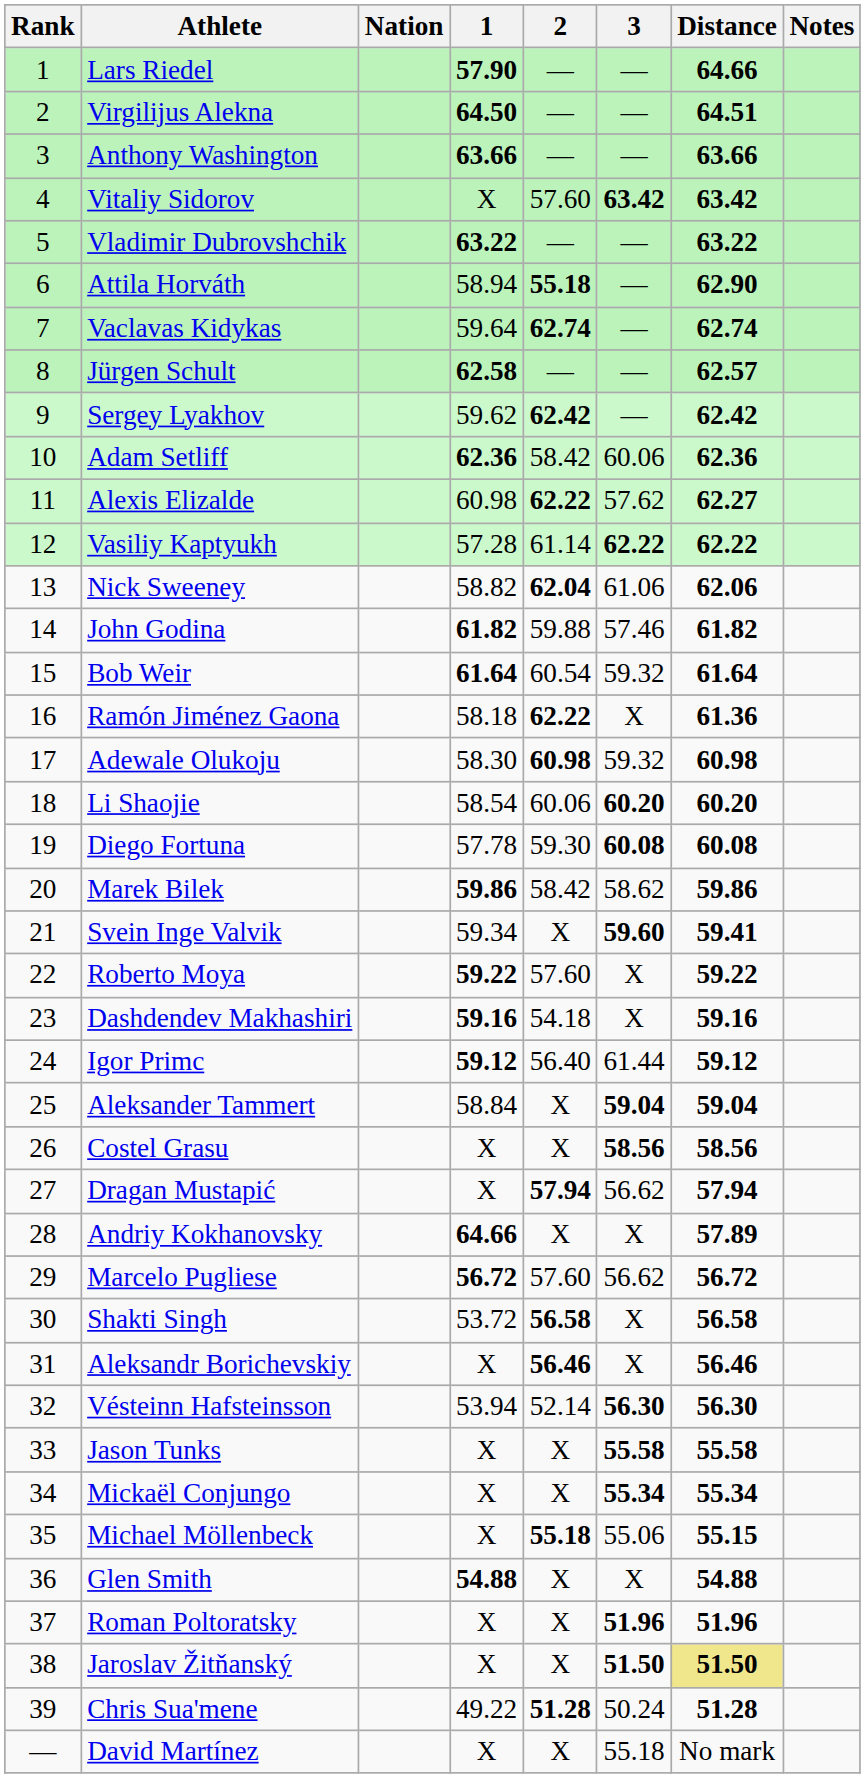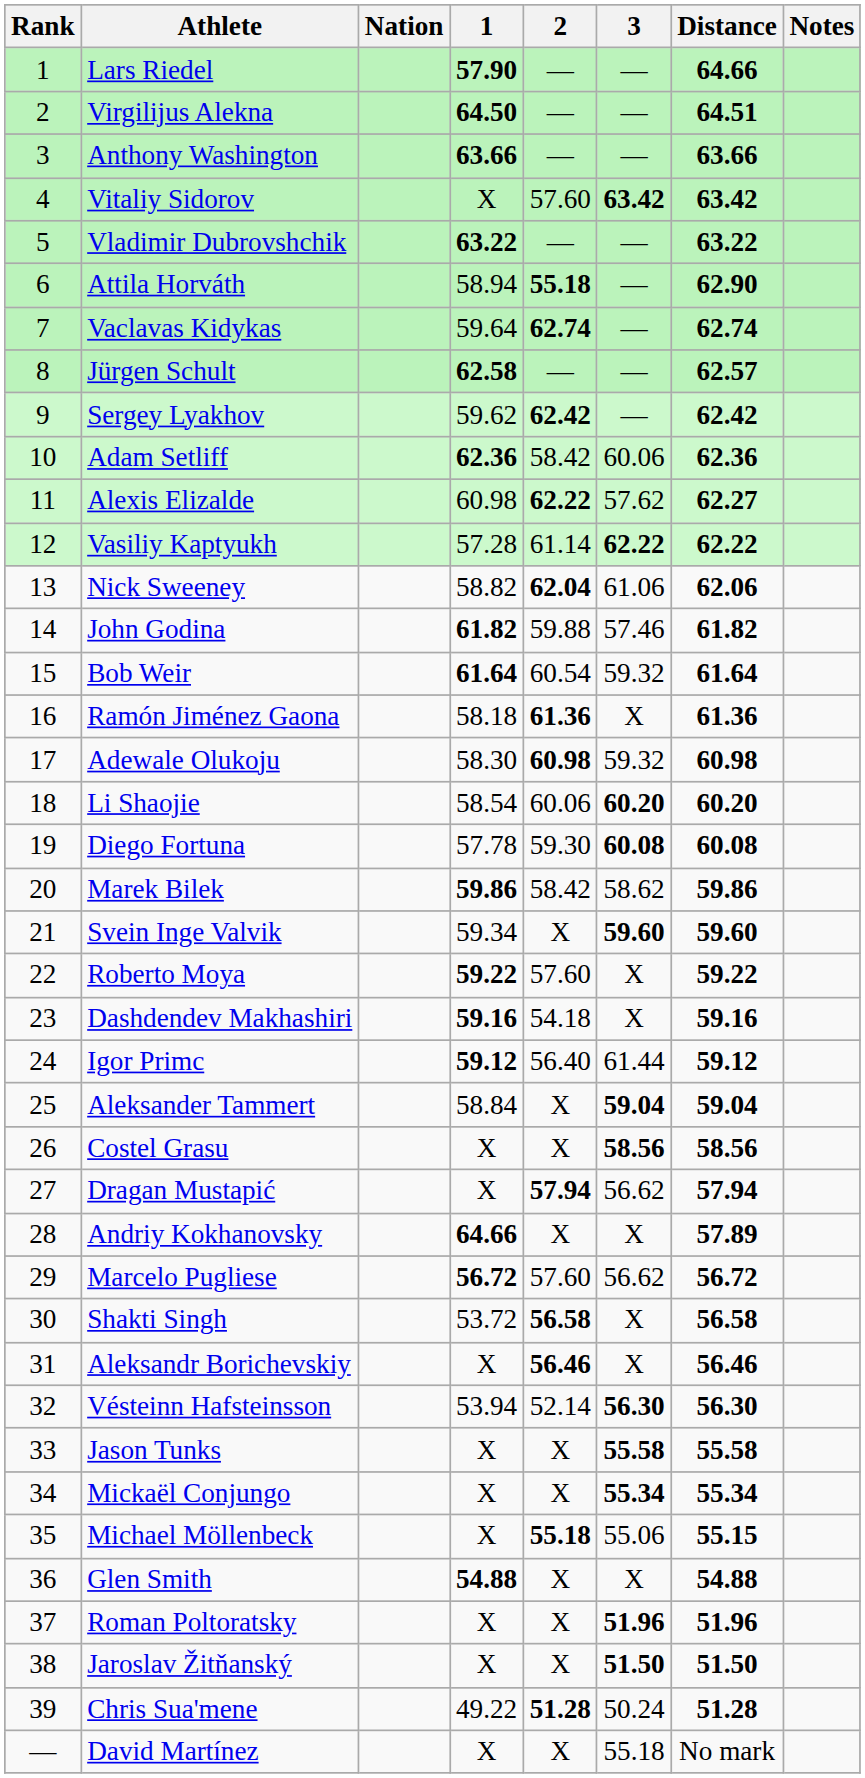 <table class="wikitable sortable" style="text-align:center">
 <tr>
 <th>Rank</th>
 <th>Athlete</th>
 <th>Nation</th>
 <th>1</th>
 <th>2</th>
 <th>3</th>
 <th>Distance</th>
 <th>Notes</th>
 </tr>
 <tr bgcolor=bbf3bb>
 <td>1</td>
 <td align=left><a href='#'>Lars Riedel</a></td>
 <td align=left></td>
 <td><strong>57.90</strong></td>
 <td data-sort-value=1.00>—</td>
 <td data-sort-value=1.00>—</td>
 <td><strong>64.66</strong></td>
 <td></td>
 </tr>
 <tr bgcolor=bbf3bb>
 <td>2</td>
 <td align=left><a href='#'>Virgilijus Alekna</a></td>
 <td align=left></td>
 <td><strong>64.50</strong></td>
 <td data-sort-value=1.00>—</td>
 <td data-sort-value=1.00>—</td>
 <td><strong>64.51</strong></td>
 <td></td>
 </tr>
 <tr bgcolor=bbf3bb>
 <td>3</td>
 <td align=left><a href='#'>Anthony Washington</a></td>
 <td align=left></td>
 <td><strong>63.66</strong></td>
 <td data-sort-value=1.00>—</td>
 <td data-sort-value=1.00>—</td>
 <td><strong>63.66</strong></td>
 <td></td>
 </tr>
 <tr bgcolor=bbf3bb>
 <td>4</td>
 <td align=left><a href='#'>Vitaliy Sidorov</a></td>
 <td align=left></td>
 <td data-sort-value=1.00>X</td>
 <td>57.60</td>
 <td><strong>63.42</strong></td>
 <td><strong>63.42</strong></td>
 <td></td>
 </tr>
 <tr bgcolor=bbf3bb>
 <td>5</td>
 <td align=left><a href='#'>Vladimir Dubrovshchik</a></td>
 <td align=left></td>
 <td><strong>63.22</strong></td>
 <td data-sort-value=1.00>—</td>
 <td data-sort-value=1.00>—</td>
 <td><strong>63.22</strong></td>
 <td></td>
 </tr>
 <tr bgcolor=bbf3bb>
 <td>6</td>
 <td align=left><a href='#'>Attila Horváth</a></td>
 <td align=left></td>
 <td>58.94</td>
 <td><strong>55.18</strong></td>
 <td data-sort-value=1.00>—</td>
 <td><strong>62.90</strong></td>
 <td></td>
 </tr>
 <tr bgcolor=bbf3bb>
 <td>7</td>
 <td align=left><a href='#'>Vaclavas Kidykas</a></td>
 <td align=left></td>
 <td>59.64</td>
 <td><strong>62.74</strong></td>
 <td data-sort-value=1.00>—</td>
 <td><strong>62.74</strong></td>
 <td></td>
 </tr>
 <tr bgcolor=bbf3bb>
 <td>8</td>
 <td align=left><a href='#'>Jürgen Schult</a></td>
 <td align=left></td>
 <td><strong>62.58</strong></td>
 <td data-sort-value=1.00>—</td>
 <td data-sort-value=1.00>—</td>
 <td><strong>62.57</strong></td>
 <td></td>
 </tr>
 <tr bgcolor=ccf9cc>
 <td>9</td>
 <td align=left><a href='#'>Sergey Lyakhov</a></td>
 <td align=left></td>
 <td>59.62</td>
 <td><strong>62.42</strong></td>
 <td data-sort-value=1.00>—</td>
 <td><strong>62.42</strong></td>
 <td></td>
 </tr>
 <tr bgcolor=ccf9cc>
 <td>10</td>
 <td align=left><a href='#'>Adam Setliff</a></td>
 <td align=left></td>
 <td><strong>62.36</strong></td>
 <td>58.42</td>
 <td>60.06</td>
 <td><strong>62.36</strong></td>
 <td></td>
 </tr>
 <tr bgcolor=ccf9cc>
 <td>11</td>
 <td align=left><a href='#'>Alexis Elizalde</a></td>
 <td align=left></td>
 <td>60.98</td>
 <td><strong>62.22</strong></td>
 <td>57.62</td>
 <td><strong>62.27</strong></td>
 <td></td>
 </tr>
 <tr bgcolor=ccf9cc>
 <td>12</td>
 <td align=left><a href='#'>Vasiliy Kaptyukh</a></td>
 <td align=left></td>
 <td>57.28</td>
 <td>61.14</td>
 <td><strong>62.22</strong></td>
 <td><strong>62.22</strong></td>
 <td></td>
 </tr>
 <tr>
 <td>13</td>
 <td align=left><a href='#'>Nick Sweeney</a></td>
 <td align=left></td>
 <td>58.82</td>
 <td><strong>62.04</strong></td>
 <td>61.06</td>
 <td><strong>62.06</strong></td>
 <td></td>
 </tr>
 <tr>
 <td>14</td>
 <td align=left><a href='#'>John Godina</a></td>
 <td align=left></td>
 <td><strong>61.82</strong></td>
 <td>59.88</td>
 <td>57.46</td>
 <td><strong>61.82</strong></td>
 <td></td>
 </tr>
 <tr>
 <td>15</td>
 <td align=left><a href='#'>Bob Weir</a></td>
 <td align=left></td>
 <td><strong>61.64</strong></td>
 <td>60.54</td>
 <td>59.32</td>
 <td><strong>61.64</strong></td>
 <td></td>
 </tr>
 <tr>
 <td>16</td>
 <td align=left><a href='#'>Ramón Jiménez Gaona</a></td>
 <td align=left></td>
 <td>58.18</td>
-<td><strong>62.22</strong></td>
+<td><strong>61.36</strong></td>
 <td data-sort-value=1.00>X</td>
 <td><strong>61.36</strong></td>
 <td></td>
 </tr>
 <tr>
 <td>17</td>
 <td align=left><a href='#'>Adewale Olukoju</a></td>
 <td align=left></td>
 <td>58.30</td>
 <td><strong>60.98</strong></td>
 <td>59.32</td>
 <td><strong>60.98</strong></td>
 <td></td>
 </tr>
 <tr>
 <td>18</td>
 <td align=left><a href='#'>Li Shaojie</a></td>
 <td align=left></td>
 <td>58.54</td>
 <td>60.06</td>
 <td><strong>60.20</strong></td>
 <td><strong>60.20</strong></td>
 <td></td>
 </tr>
 <tr>
 <td>19</td>
 <td align=left><a href='#'>Diego Fortuna</a></td>
 <td align=left></td>
 <td>57.78</td>
 <td>59.30</td>
 <td><strong>60.08</strong></td>
 <td><strong>60.08</strong></td>
 <td></td>
 </tr>
 <tr>
 <td>20</td>
 <td align=left><a href='#'>Marek Bilek</a></td>
 <td align=left></td>
 <td><strong>59.86</strong></td>
 <td>58.42</td>
 <td>58.62</td>
 <td><strong>59.86</strong></td>
 <td></td>
 </tr>
 <tr>
 <td>21</td>
 <td align=left><a href='#'>Svein Inge Valvik</a></td>
 <td align=left></td>
 <td>59.34</td>
 <td data-sort-value=1.00>X</td>
 <td><strong>59.60</strong></td>
-<td><strong>59.41</strong></td>
+<td><strong>59.60</strong></td>
 <td></td>
 </tr>
 <tr>
 <td>22</td>
 <td align=left><a href='#'>Roberto Moya</a></td>
 <td align=left></td>
 <td><strong>59.22</strong></td>
 <td>57.60</td>
 <td data-sort-value=1.00>X</td>
 <td><strong>59.22</strong></td>
 <td></td>
 </tr>
 <tr>
 <td>23</td>
 <td align=left><a href='#'>Dashdendev Makhashiri</a></td>
 <td align=left></td>
 <td><strong>59.16</strong></td>
 <td>54.18</td>
 <td data-sort-value=1.00>X</td>
 <td><strong>59.16</strong></td>
 <td></td>
 </tr>
 <tr>
 <td>24</td>
 <td align=left><a href='#'>Igor Primc</a></td>
 <td align=left></td>
 <td><strong>59.12</strong></td>
 <td>56.40</td>
 <td>61.44</td>
 <td><strong>59.12</strong></td>
 <td></td>
 </tr>
 <tr>
 <td>25</td>
 <td align=left><a href='#'>Aleksander Tammert</a></td>
 <td align=left></td>
 <td>58.84</td>
 <td data-sort-value=1.00>X</td>
 <td><strong>59.04</strong></td>
 <td><strong>59.04</strong></td>
 <td></td>
 </tr>
 <tr>
 <td>26</td>
 <td align=left><a href='#'>Costel Grasu</a></td>
 <td align=left></td>
 <td data-sort-value=1.00>X</td>
 <td data-sort-value=1.00>X</td>
 <td><strong>58.56</strong></td>
 <td><strong>58.56</strong></td>
 <td></td>
 </tr>
 <tr>
 <td>27</td>
 <td align=left><a href='#'>Dragan Mustapić</a></td>
 <td align=left></td>
 <td data-sort-value=1.00>X</td>
 <td><strong>57.94</strong></td>
 <td>56.62</td>
 <td><strong>57.94</strong></td>
 <td></td>
 </tr>
 <tr>
 <td>28</td>
 <td align=left><a href='#'>Andriy Kokhanovsky</a></td>
 <td align=left></td>
 <td><strong>64.66</strong></td>
 <td data-sort-value=1.00>X</td>
 <td data-sort-value=1.00>X</td>
 <td><strong>57.89</strong></td>
 <td></td>
 </tr>
 <tr>
 <td>29</td>
 <td align=left><a href='#'>Marcelo Pugliese</a></td>
 <td align=left></td>
 <td><strong>56.72</strong></td>
 <td>57.60</td>
 <td>56.62</td>
 <td><strong>56.72</strong></td>
 <td></td>
 </tr>
 <tr>
 <td>30</td>
 <td align=left><a href='#'>Shakti Singh</a></td>
 <td align=left></td>
 <td>53.72</td>
 <td><strong>56.58</strong></td>
 <td data-sort-value=1.00>X</td>
 <td><strong>56.58</strong></td>
 <td></td>
 </tr>
 <tr>
 <td>31</td>
 <td align=left><a href='#'>Aleksandr Borichevskiy</a></td>
 <td align=left></td>
 <td data-sort-value=1.00>X</td>
 <td><strong>56.46</strong></td>
 <td data-sort-value=1.00>X</td>
 <td><strong>56.46</strong></td>
 <td></td>
 </tr>
 <tr>
 <td>32</td>
 <td align=left><a href='#'>Vésteinn Hafsteinsson</a></td>
 <td align=left></td>
 <td>53.94</td>
 <td>52.14</td>
 <td><strong>56.30</strong></td>
 <td><strong>56.30</strong></td>
 <td></td>
 </tr>
 <tr>
 <td>33</td>
 <td align=left><a href='#'>Jason Tunks</a></td>
 <td align=left></td>
 <td data-sort-value=1.00>X</td>
 <td data-sort-value=1.00>X</td>
 <td><strong>55.58</strong></td>
 <td><strong>55.58</strong></td>
 <td></td>
 </tr>
 <tr>
 <td>34</td>
 <td align=left><a href='#'>Mickaël Conjungo</a></td>
 <td align=left></td>
 <td data-sort-value=1.00>X</td>
 <td data-sort-value=1.00>X</td>
 <td><strong>55.34</strong></td>
 <td><strong>55.34</strong></td>
 <td></td>
 </tr>
 <tr>
 <td>35</td>
 <td align=left><a href='#'>Michael Möllenbeck</a></td>
 <td align=left></td>
 <td data-sort-value=1.00>X</td>
 <td><strong>55.18</strong></td>
 <td>55.06</td>
 <td><strong>55.15</strong></td>
 <td></td>
 </tr>
 <tr>
 <td>36</td>
 <td align=left><a href='#'>Glen Smith</a></td>
 <td align=left></td>
 <td><strong>54.88</strong></td>
 <td data-sort-value=1.00>X</td>
 <td data-sort-value=1.00>X</td>
 <td><strong>54.88</strong></td>
 <td></td>
 </tr>
 <tr>
 <td>37</td>
 <td align=left><a href='#'>Roman Poltoratsky</a></td>
 <td align=left></td>
 <td data-sort-value=1.00>X</td>
 <td data-sort-value=1.00>X</td>
 <td><strong>51.96</strong></td>
 <td><strong>51.96</strong></td>
 <td></td>
 </tr>
 <tr>
 <td>38</td>
 <td align=left><a href='#'>Jaroslav Žitňanský</a></td>
 <td align=left></td>
 <td data-sort-value=1.00>X</td>
 <td data-sort-value=1.00>X</td>
 <td><strong>51.50</strong></td>
-<td style="background: khaki;"><strong>51.50</strong></td>
+<td><strong>51.50</strong></td>
 <td></td>
 </tr>
 <tr>
 <td>39</td>
 <td align=left><a href='#'>Chris Sua'mene</a></td>
 <td align=left></td>
 <td>49.22</td>
 <td><strong>51.28</strong></td>
 <td>50.24</td>
 <td><strong>51.28</strong></td>
 <td></td>
 </tr>
 <tr>
 <td data-sort-value=40>—</td>
 <td align=left><a href='#'>David Martínez</a></td>
 <td align=left></td>
 <td data-sort-value=1.00>X</td>
 <td data-sort-value=1.00>X</td>
 <td>55.18</td>
 <td data-sort-value=1.00>No mark</td>
 </tr>
 </table>
